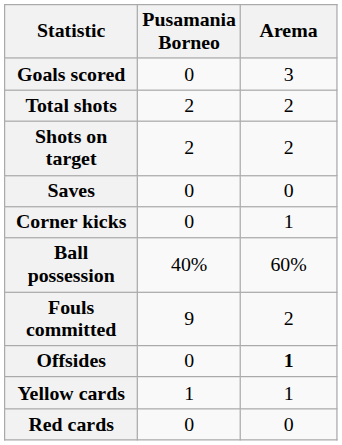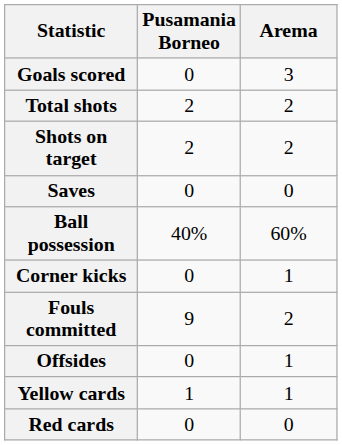 <table class="wikitable plainrowheaders" style="text-align:center">
 <tr>
 <th scope="col" style="width:100px">Statistic</th>
 <th scope="col" style="width:70px">Pusamania Borneo</th>
 <th scope="col" style="width:70px">Arema</th>
 </tr>
 <tr>
 <th scope=row>Goals scored</th>
 <td>0</td>
 <td>3</td>
 </tr>
 <tr>
 <th scope=row>Total shots</th>
 <td>2</td>
 <td>2</td>
 </tr>
 <tr>
 <th scope=row>Shots on target</th>
 <td>2</td>
 <td>2</td>
 </tr>
 <tr>
 <th scope=row>Saves</th>
 <td>0</td>
 <td>0</td>
 </tr>
 <tr>
+<th scope=row>Ball possession</th>
+<td>40%</td>
+<td>60%</td>
+</tr>
+<tr>
 <th scope=row>Corner kicks</th>
 <td>0</td>
 <td>1</td>
-</tr>
-<tr>
-<th scope=row>Ball possession</th>
-<td>40%</td>
-<td>60%</td>
 </tr>
 <tr>
 <th scope=row>Fouls committed</th>
 <td>9</td>
 <td>2</td>
 </tr>
 <tr>
 <th scope=row>Offsides</th>
 <td>0</td>
-<td><strong>1</strong></td>
+<td>1</td>
 </tr>
 <tr>
 <th scope=row>Yellow cards</th>
 <td>1</td>
 <td>1</td>
 </tr>
 <tr>
 <th scope=row>Red cards</th>
 <td>0</td>
 <td>0</td>
 </tr>
 </table>
